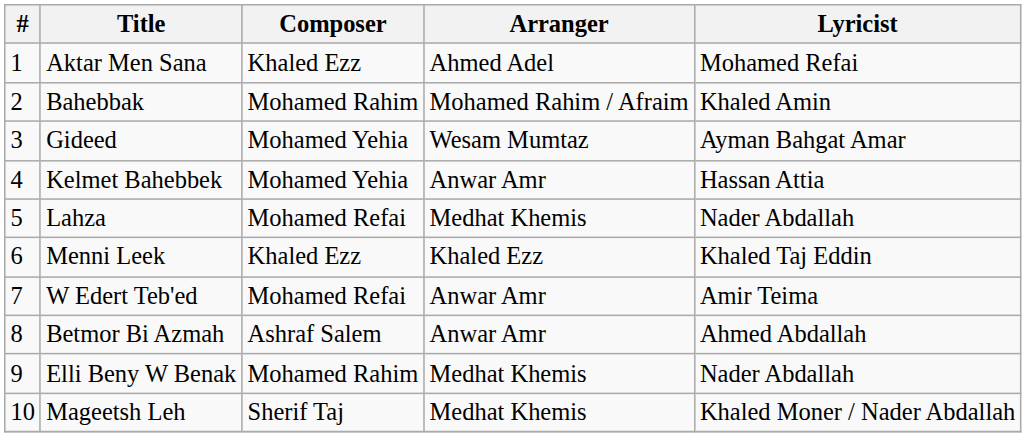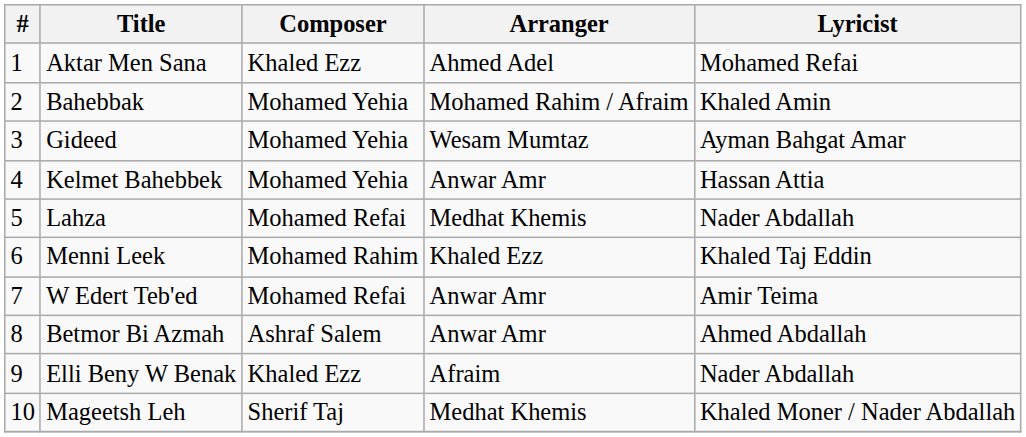 <table class="wikitable">
 <tr>
 <th align="center">#</th>
 <th align="center">Title</th>
 <th align="center">Composer</th>
 <th align="center">Arranger</th>
 <th align="center">Lyricist</th>
 </tr>
 <tr>
 <td>1</td>
 <td>Aktar Men Sana</td>
 <td>Khaled Ezz</td>
 <td>Ahmed Adel</td>
 <td>Mohamed Refai</td>
 </tr>
 <tr>
 <td>2</td>
 <td>Bahebbak</td>
-<td>Mohamed Rahim</td>
+<td>Mohamed Yehia</td>
 <td>Mohamed Rahim / Afraim</td>
 <td>Khaled Amin</td>
 </tr>
 <tr>
 <td>3</td>
 <td>Gideed</td>
 <td>Mohamed Yehia</td>
 <td>Wesam Mumtaz</td>
 <td>Ayman Bahgat Amar</td>
 </tr>
 <tr>
 <td>4</td>
 <td>Kelmet Bahebbek</td>
 <td>Mohamed Yehia</td>
 <td>Anwar Amr</td>
 <td>Hassan Attia</td>
 </tr>
 <tr>
 <td>5</td>
 <td>Lahza</td>
 <td>Mohamed Refai</td>
 <td>Medhat Khemis</td>
 <td>Nader Abdallah</td>
 </tr>
 <tr>
 <td>6</td>
 <td>Menni Leek</td>
-<td>Khaled Ezz</td>
+<td>Mohamed Rahim</td>
 <td>Khaled Ezz</td>
 <td>Khaled Taj Eddin</td>
 </tr>
 <tr>
 <td>7</td>
 <td>W Edert Teb'ed</td>
 <td>Mohamed Refai</td>
 <td>Anwar Amr</td>
 <td>Amir Teima</td>
 </tr>
 <tr>
 <td>8</td>
 <td>Betmor Bi Azmah</td>
 <td>Ashraf Salem</td>
 <td>Anwar Amr</td>
 <td>Ahmed Abdallah</td>
 </tr>
 <tr>
 <td>9</td>
 <td>Elli Beny W Benak</td>
-<td>Mohamed Rahim</td>
-<td>Medhat Khemis</td>
+<td>Khaled Ezz</td>
+<td>Afraim</td>
 <td>Nader Abdallah</td>
 </tr>
 <tr>
 <td>10</td>
 <td>Mageetsh Leh</td>
 <td>Sherif Taj</td>
 <td>Medhat Khemis</td>
 <td>Khaled Moner / Nader Abdallah</td>
 </tr>
 <tr>
 </tr>
 </table>
